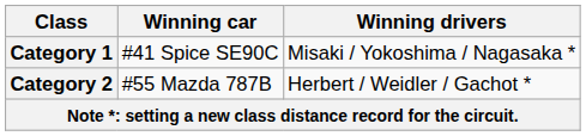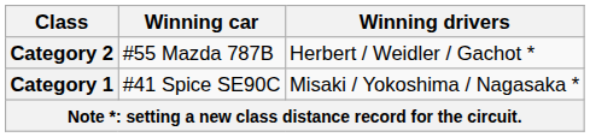 <table class="wikitable" style="font-size: 95%">
 <tr>
 <th>Class</th>
 <th>Winning car</th>
 <th>Winning drivers</th>
 </tr>
 <tr>
+<th>Category 2</th>
+<td>#55 Mazda 787B</td>
+<td>Herbert / Weidler / Gachot *</td>
+</tr>
+<tr>
 <th>Category 1</th>
 <td>#41 Spice SE90C</td>
 <td>Misaki / Yokoshima / Nagasaka *</td>
 </tr>
 <tr>
-<th>Category 2</th>
-<td>#55 Mazda 787B</td>
-<td>Herbert / Weidler / Gachot *</td>
-</tr>
-<tr>
 <th colspan="3"><small><strong>Note *</strong>: setting a new class distance record for the circuit.</small></th>
 </tr>
 </table>
